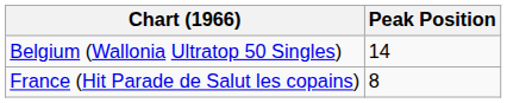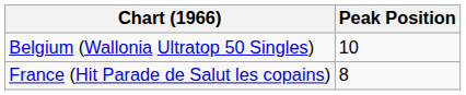 <table class="wikitable">
 <tr>
 <th>Chart (1966)</th>
 <th>Peak Position</th>
 </tr>
 <tr>
 <td><a href='#'>Belgium</a> (<a href='#'>Wallonia</a> <a href='#'>Ultratop 50 Singles</a>)</td>
-<td>14</td>
+<td>10</td>
 </tr>
 <tr>
 <td><a href='#'>France</a> (<a href='#'>Hit Parade de Salut les copains</a>)</td>
 <td>8</td>
 </tr>
 </table>
